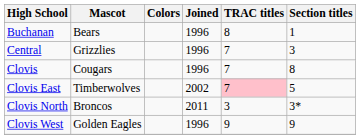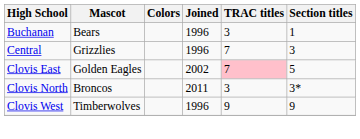 <table class="wikitable">
 <tr>
 <th>High School</th>
 <th>Mascot</th>
 <th>Colors</th>
 <th>Joined</th>
 <th>TRAC titles</th>
 <th>Section titles</th>
 </tr>
 <tr>
 <td><a href='#'>Buchanan</a></td>
 <td>Bears</td>
 <td> </td>
 <td>1996</td>
-<td>8</td>
+<td>3</td>
 <td>1</td>
 </tr>
 <tr>
 <td><a href='#'>Central</a></td>
 <td>Grizzlies</td>
 <td> </td>
 <td>1996</td>
 <td>7</td>
 <td>3</td>
 </tr>
 <tr>
-<td><a href='#'>Clovis</a></td>
-<td>Cougars</td>
-<td> </td>
-<td>1996</td>
-<td>7</td>
-<td>8</td>
-</tr>
-<tr>
 <td><a href='#'>Clovis East</a></td>
-<td>Timberwolves</td>
+<td>Golden Eagles</td>
 <td> </td>
 <td>2002</td>
 <td style="background: pink;">7</td>
 <td>5</td>
 </tr>
 <tr>
 <td><a href='#'>Clovis North</a></td>
 <td>Broncos</td>
 <td> </td>
 <td>2011</td>
 <td>3</td>
 <td>3*</td>
 </tr>
 <tr>
 <td><a href='#'>Clovis West</a></td>
-<td>Golden Eagles</td>
+<td>Timberwolves</td>
 <td> </td>
 <td>1996</td>
 <td>9</td>
 <td>9</td>
 </tr>
 <tr>
 </tr>
 </table>
